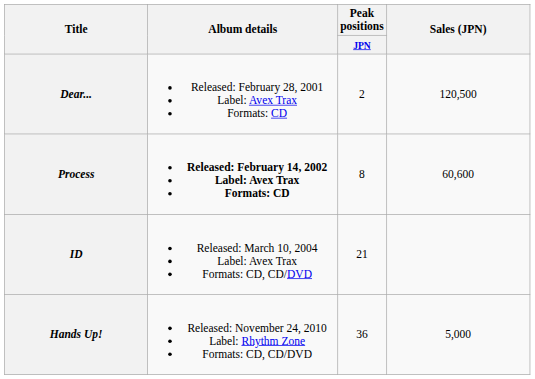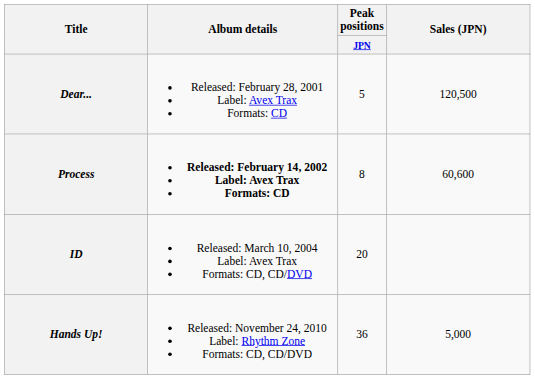 <table class="wikitable plainrowheaders" style="text-align:center;">
 <tr>
 <th style="width:12em;" rowspan="2">Title</th>
 <th style="width:16em;" rowspan="2">Album details</th>
 <th>Peak positions</th>
 <th style="width:12em;" rowspan="2">Sales (JPN)</th>
 </tr>
 <tr>
 <th style="width:2.5em;"><small><a href='#'>JPN</a></small><br></th>
 </tr>
 <tr>
 <th scope="row"><em>Dear...</em></th>
 <td><br><ul><li>Released: February 28, 2001 </li><li>Label: <a href='#'>Avex Trax</a></li><li>Formats: <a href='#'>CD</a></li></ul></td>
-<td>2</td>
+<td>5</td>
 <td>120,500</td>
 </tr>
 <tr>
 <th scope="row"><em>Process</em></th>
 <td><strong><br><ul><li>Released: February 14, 2002 </li><li>Label: Avex Trax</li><li>Formats: CD</li></ul></strong></td>
 <td>8</td>
 <td>60,600</td>
 </tr>
 <tr>
 <th scope="row"><em>ID</em></th>
 <td><br><ul><li>Released: March 10, 2004 </li><li>Label: Avex Trax</li><li>Formats: CD, CD/<a href='#'>DVD</a></li></ul></td>
-<td>21</td>
+<td>20</td>
 <td></td>
 </tr>
 <tr>
 <th scope="row"><em>Hands Up!</em></th>
 <td><br><ul><li>Released: November 24, 2010 </li><li>Label: <a href='#'>Rhythm Zone</a></li><li>Formats: CD, CD/DVD</li></ul></td>
 <td>36</td>
 <td>5,000</td>
 </tr>
 </table>
